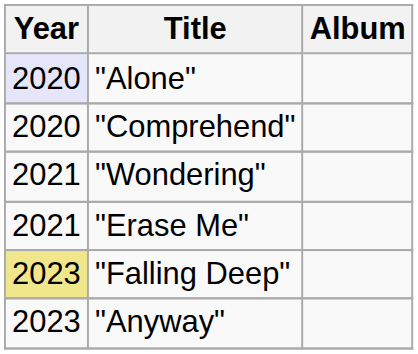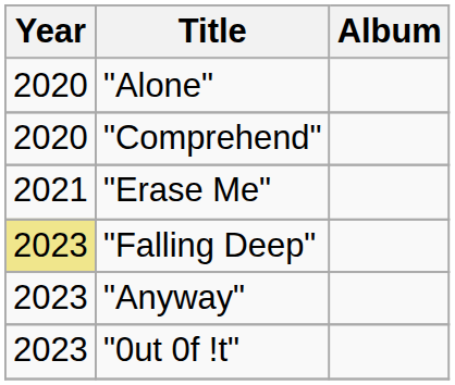 <table class="wikitable sortable">
 <tr>
 <th>Year</th>
 <th>Title</th>
 <th>Album</th>
 </tr>
 <tr>
-<td style="background: lavender;">2020</td>
+<td>2020</td>
 <td>"Alone"</td>
 <td></td>
 </tr>
 <tr>
 </tr>
 <tr>
 <td>2020</td>
 <td>"Comprehend"</td>
 <td></td>
 </tr>
 <tr>
-</tr>
-<tr>
-<td>2021</td>
-<td>"Wondering"</td>
-<td></td>
 </tr>
 <tr>
 </tr>
 <tr>
 <td>2021</td>
 <td>"Erase Me"</td>
 <td></td>
 </tr>
 <tr>
 </tr>
 <tr>
 <td style="background: khaki;">2023</td>
 <td>"Falling Deep"</td>
 <td></td>
 </tr>
 <tr>
 </tr>
 <tr>
 <td>2023</td>
 <td>"Anyway"</td>
 <td></td>
 </tr>
 <tr>
 </tr>
 <tr>
+<td>2023</td>
+<td>"0ut 0f !t"</td>
+<td></td>
+</tr>
+<tr>
 </tr>
 </table>
